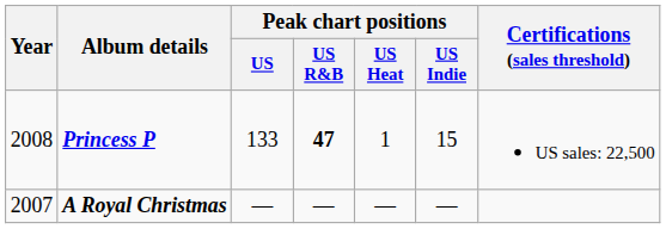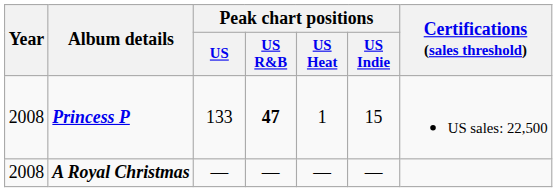 <table class="wikitable" style="text-align:center;">
 <tr>
 <th rowspan="2">Year</th>
 <th rowspan="2">Album details</th>
 <th colspan="4">Peak chart positions</th>
 <th rowspan="2"><a href='#'>Certifications</a><br><small>(<a href='#'>sales threshold</a>)</small></th>
 </tr>
 <tr style="font-size:smaller;">
 <th style="width:40px;"><a href='#'>US</a></th>
 <th style="width:40px;"><a href='#'>US<br>R&B</a></th>
 <th style="width:40px;"><a href='#'>US<br>Heat</a></th>
 <th style="width:40px;"><a href='#'>US<br>Indie</a></th>
 </tr>
 <tr>
 <td>2008</td>
 <td style="text-align:left;"><strong><em><a href='#'>Princess P</a></em></strong><br></td>
 <td>133</td>
 <td><strong>47</strong></td>
 <td>1</td>
 <td>15</td>
 <td style="text-align:left;"><br><ul><li><small>US sales: 22,500</small></li></ul></td>
 </tr>
 <tr>
-<td>2007</td>
+<td>2008</td>
 <td style="text-align:left;"><strong><em>A Royal Christmas</em></strong><br></td>
 <td>—</td>
 <td>—</td>
 <td>—</td>
 <td>—</td>
 <td style="text-align:left;"></td>
 </tr>
 </table>
